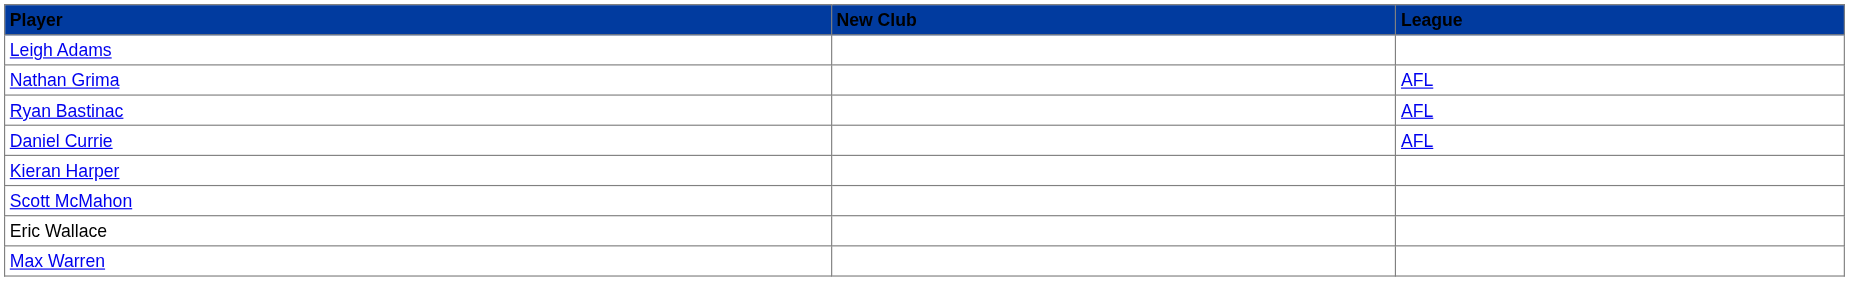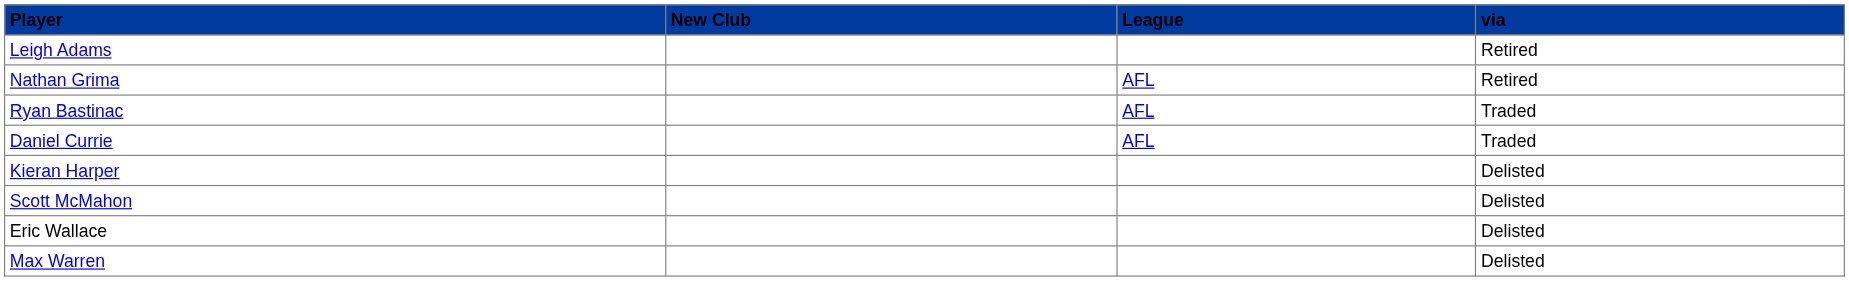 <table border="1" cellpadding="4" cellspacing="0"  style="text-align:left; font-size:95%; border-collapse:collapse; width:80%;">
 <tr style="background:#013B9F;">
 <th><span>Player</span></th>
 <th><span>New Club</span></th>
 <th><span>League</span></th>
+<th><span>via</span></th>
 </tr>
 <tr>
 <td> <a href='#'>Leigh Adams</a></td>
 <td></td>
 <td></td>
+<td>Retired</td>
 </tr>
 <tr>
 <td> <a href='#'>Nathan Grima</a></td>
 <td></td>
 <td><a href='#'>AFL</a></td>
+<td>Retired</td>
 </tr>
 <tr }>
 <td> <a href='#'>Ryan Bastinac</a></td>
 <td></td>
 <td><a href='#'>AFL</a></td>
+<td>Traded</td>
 </tr>
 <tr>
 <td> <a href='#'>Daniel Currie</a></td>
 <td></td>
 <td><a href='#'>AFL</a></td>
+<td>Traded</td>
 </tr>
 <tr>
 <td> <a href='#'>Kieran Harper</a></td>
 <td></td>
 <td></td>
+<td>Delisted</td>
 </tr>
 <tr>
 <td> <a href='#'>Scott McMahon</a></td>
 <td></td>
 <td></td>
+<td>Delisted</td>
 </tr>
 <tr>
 <td> Eric Wallace</td>
 <td></td>
 <td></td>
+<td>Delisted</td>
 </tr>
 <tr>
 <td> <a href='#'>Max Warren</a></td>
 <td></td>
 <td></td>
+<td>Delisted</td>
 </tr>
 </table>
